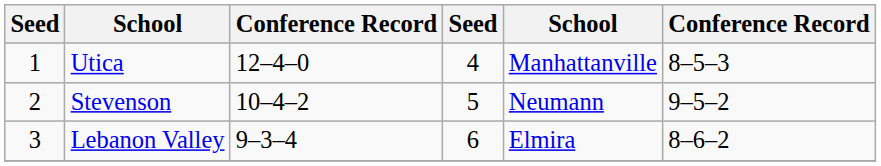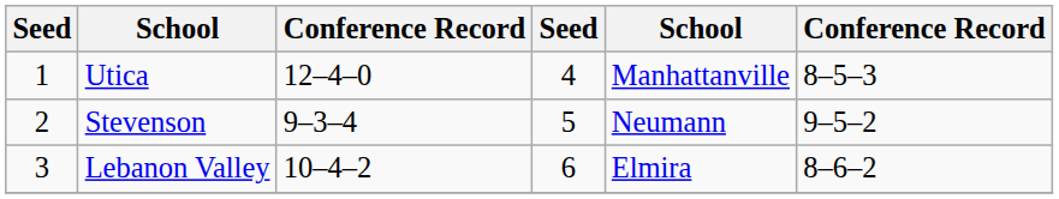 <table class="wikitable">
 <tr>
 <th>Seed</th>
 <th>School</th>
 <th>Conference Record</th>
 <th>Seed</th>
 <th>School</th>
 <th>Conference Record</th>
 </tr>
 <tr>
 <td align=center>1</td>
 <td><a href='#'>Utica</a></td>
 <td>12–4–0</td>
 <td align=center>4</td>
 <td><a href='#'>Manhattanville</a></td>
 <td>8–5–3</td>
 </tr>
 <tr>
 <td align=center>2</td>
 <td><a href='#'>Stevenson</a></td>
-<td>10–4–2</td>
+<td>9–3–4</td>
 <td align=center>5</td>
 <td><a href='#'>Neumann</a></td>
 <td>9–5–2</td>
 </tr>
 <tr>
 <td align=center>3</td>
 <td><a href='#'>Lebanon Valley</a></td>
-<td>9–3–4</td>
+<td>10–4–2</td>
 <td align=center>6</td>
 <td><a href='#'>Elmira</a></td>
 <td>8–6–2</td>
 </tr>
 <tr>
 </tr>
 </table>
